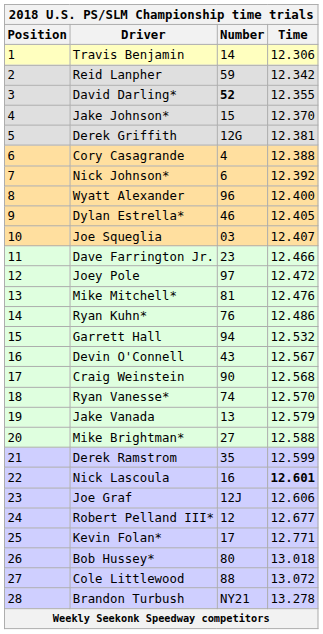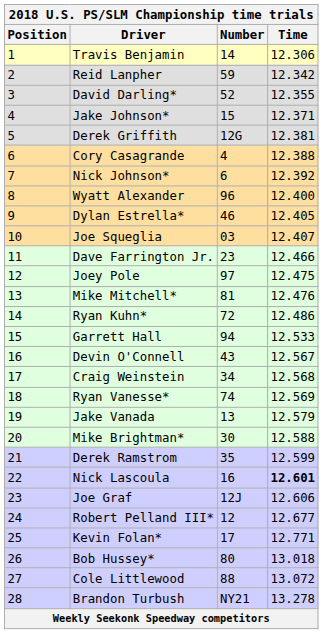 <table class="wikitable mw-collapsible mw-collapsed">
 <tr>
 <th colspan="4">2018 U.S. PS/SLM Championship time trials</th>
 </tr>
 <tr>
 <th>Position</th>
 <th>Driver</th>
 <th>Number</th>
 <th>Time</th>
 </tr>
 <tr style="background-color:#FFFFBF">
 <td>1</td>
 <td>Travis Benjamin</td>
 <td>14</td>
 <td>12.306</td>
 </tr>
 <tr style="background-color:#DFDFDF">
 <td>2</td>
 <td>Reid Lanpher</td>
 <td>59</td>
 <td>12.342</td>
 </tr>
 <tr style="background-color:#DFDFDF">
 <td>3</td>
 <td>David Darling*</td>
-<td><strong>52</strong></td>
+<td>52</td>
 <td>12.355</td>
 </tr>
 <tr style="background-color:#DFDFDF">
 <td>4</td>
 <td>Jake Johnson*</td>
 <td>15</td>
-<td>12.370</td>
+<td>12.371</td>
 </tr>
 <tr style="background-color:#DFDFDF">
 <td>5</td>
 <td>Derek Griffith</td>
 <td>12G</td>
 <td>12.381</td>
 </tr>
 <tr style="background-color:#FFDF9F">
 <td>6</td>
 <td>Cory Casagrande</td>
 <td>4</td>
 <td>12.388</td>
 </tr>
 <tr style="background-color:#FFDF9F">
 <td>7</td>
 <td>Nick Johnson*</td>
 <td>6</td>
 <td>12.392</td>
 </tr>
 <tr style="background-color:#FFDF9F">
 <td>8</td>
 <td>Wyatt Alexander</td>
 <td>96</td>
 <td>12.400</td>
 </tr>
 <tr style="background-color:#FFDF9F">
 <td>9</td>
 <td>Dylan Estrella*</td>
 <td>46</td>
 <td>12.405</td>
 </tr>
 <tr style="background-color:#FFDF9F">
 <td>10</td>
 <td>Joe Squeglia</td>
 <td>03</td>
 <td>12.407</td>
 </tr>
 <tr style="background-color:#DFFFDF">
 <td>11</td>
 <td>Dave Farrington Jr.</td>
 <td>23</td>
 <td>12.466</td>
 </tr>
 <tr style="background-color:#DFFFDF">
 <td>12</td>
 <td>Joey Pole</td>
 <td>97</td>
-<td>12.472</td>
+<td>12.475</td>
 </tr>
 <tr style="background-color:#DFFFDF">
 <td>13</td>
 <td>Mike Mitchell*</td>
 <td>81</td>
 <td>12.476</td>
 </tr>
 <tr style="background-color:#DFFFDF">
 <td>14</td>
 <td>Ryan Kuhn*</td>
-<td>76</td>
+<td>72</td>
 <td>12.486</td>
 </tr>
 <tr style="background-color:#DFFFDF">
 <td>15</td>
 <td>Garrett Hall</td>
 <td>94</td>
-<td>12.532</td>
+<td>12.533</td>
 </tr>
 <tr style="background-color:#DFFFDF">
 <td>16</td>
 <td>Devin O'Connell</td>
 <td>43</td>
 <td>12.567</td>
 </tr>
 <tr style="background-color:#DFFFDF">
 <td>17</td>
 <td>Craig Weinstein</td>
-<td>90</td>
+<td>34</td>
 <td>12.568</td>
 </tr>
 <tr style="background-color:#DFFFDF">
 <td>18</td>
 <td>Ryan Vanesse*</td>
 <td>74</td>
-<td>12.570</td>
+<td>12.569</td>
 </tr>
 <tr style="background-color:#DFFFDF">
 <td>19</td>
 <td>Jake Vanada</td>
 <td>13</td>
 <td>12.579</td>
 </tr>
 <tr style="background-color:#DFFFDF">
 <td>20</td>
 <td>Mike Brightman*</td>
-<td>27</td>
+<td>30</td>
 <td>12.588</td>
 </tr>
 <tr style="background-color:#CFCFFF">
 <td>21</td>
 <td>Derek Ramstrom</td>
 <td>35</td>
 <td>12.599</td>
 </tr>
 <tr style="background-color:#CFCFFF">
 <td>22</td>
 <td>Nick Lascoula</td>
 <td>16</td>
 <td><strong>12.601</strong></td>
 </tr>
 <tr style="background-color:#CFCFFF">
 <td>23</td>
 <td>Joe Graf</td>
 <td>12J</td>
 <td>12.606</td>
 </tr>
 <tr style="background-color:#CFCFFF">
 <td>24</td>
 <td>Robert Pelland III*</td>
 <td>12</td>
 <td>12.677</td>
 </tr>
 <tr style="background-color:#CFCFFF">
 <td>25</td>
 <td>Kevin Folan*</td>
 <td>17</td>
 <td>12.771</td>
 </tr>
 <tr style="background-color:#CFCFFF">
 <td>26</td>
 <td>Bob Hussey*</td>
 <td>80</td>
 <td>13.018</td>
 </tr>
 <tr style="background-color:#CFCFFF">
 <td>27</td>
 <td>Cole Littlewood</td>
 <td>88</td>
 <td>13.072</td>
 </tr>
 <tr style="background-color:#CFCFFF">
 <td>28</td>
 <td>Brandon Turbush</td>
 <td>NY21</td>
 <td>13.278</td>
 </tr>
 <tr>
 <th colspan="4"><small>Weekly Seekonk Speedway competitors</small></th>
 </tr>
 </table>
